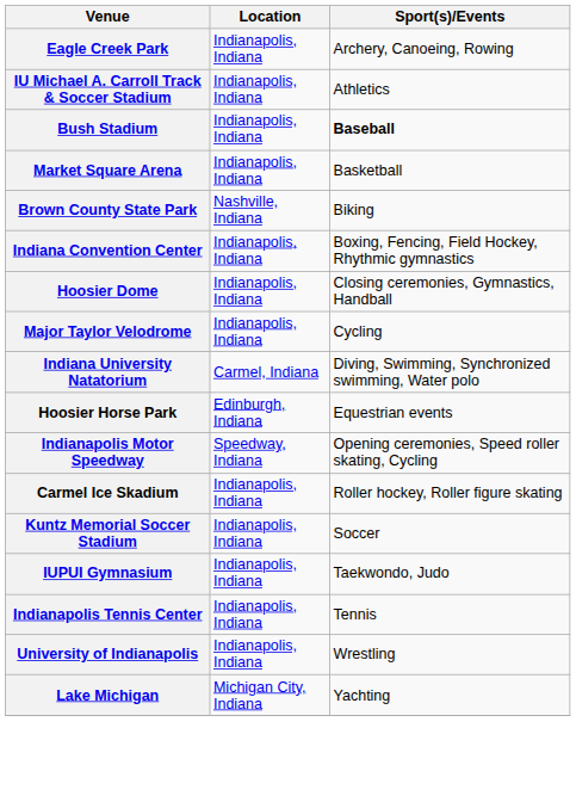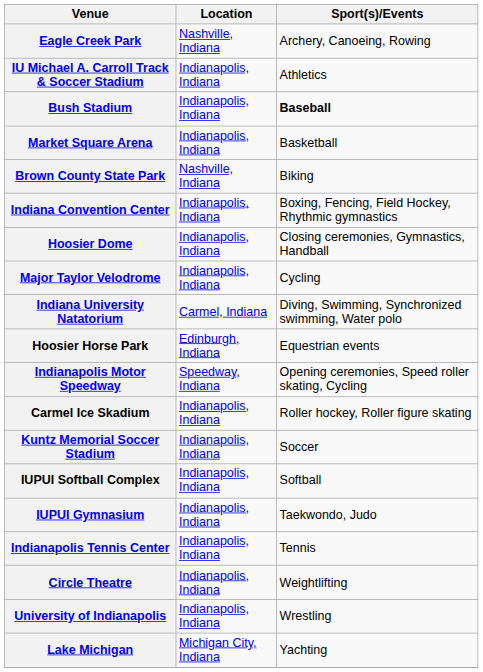 <table class="wikitable sortable plainrowheaders">
 <tr>
 <th scope="col">Venue</th>
 <th scope="col">Location</th>
 <th scope="col">Sport(s)/Events</th>
 </tr>
 <tr>
 <th scope="row"><a href='#'>Eagle Creek Park</a></th>
-<td><a href='#'>Indianapolis, Indiana</a></td>
+<td><a href='#'>Nashville, Indiana</a></td>
 <td>Archery, Canoeing, Rowing</td>
 </tr>
 <tr>
 <th scope="row"><a href='#'>IU Michael A. Carroll Track & Soccer Stadium</a></th>
 <td><a href='#'>Indianapolis, Indiana</a></td>
 <td>Athletics</td>
 </tr>
 <tr>
 <th scope="row"><a href='#'>Bush Stadium</a></th>
 <td><a href='#'>Indianapolis, Indiana</a></td>
 <td><strong>Baseball</strong></td>
 </tr>
 <tr>
 <th scope="row"><a href='#'>Market Square Arena</a></th>
 <td><a href='#'>Indianapolis, Indiana</a></td>
 <td>Basketball</td>
 </tr>
 <tr>
 <th scope="row"><a href='#'>Brown County State Park</a></th>
 <td><a href='#'>Nashville, Indiana</a></td>
 <td>Biking</td>
 </tr>
 <tr>
 <th scope="row"><a href='#'>Indiana Convention Center</a></th>
 <td><a href='#'>Indianapolis, Indiana</a></td>
 <td>Boxing, Fencing, Field Hockey, Rhythmic gymnastics</td>
 </tr>
 <tr>
 <th scope="row"><a href='#'>Hoosier Dome</a></th>
 <td><a href='#'>Indianapolis, Indiana</a></td>
 <td>Closing ceremonies, Gymnastics, Handball</td>
 </tr>
 <tr>
 <th scope="row"><a href='#'>Major Taylor Velodrome</a></th>
 <td><a href='#'>Indianapolis, Indiana</a></td>
 <td>Cycling</td>
 </tr>
 <tr>
 <th scope="row"><a href='#'>Indiana University Natatorium</a></th>
 <td><a href='#'>Carmel, Indiana</a></td>
 <td>Diving, Swimming, Synchronized swimming, Water polo</td>
 </tr>
 <tr>
 <th scope="row">Hoosier Horse Park</th>
 <td><a href='#'>Edinburgh, Indiana</a></td>
 <td>Equestrian events</td>
 </tr>
 <tr>
 <th scope="row"><a href='#'>Indianapolis Motor Speedway</a></th>
 <td><a href='#'>Speedway, Indiana</a></td>
 <td>Opening ceremonies, Speed roller skating, Cycling</td>
 </tr>
 <tr>
 <th scope="row">Carmel Ice Skadium</th>
 <td><a href='#'>Indianapolis, Indiana</a></td>
 <td>Roller hockey, Roller figure skating</td>
 </tr>
 <tr>
 <th scope="row"><a href='#'>Kuntz Memorial Soccer Stadium</a></th>
 <td><a href='#'>Indianapolis, Indiana</a></td>
 <td>Soccer</td>
 </tr>
 <tr>
+<th scope="row">IUPUI Softball Complex</th>
+<td><a href='#'>Indianapolis, Indiana</a></td>
+<td>Softball</td>
+</tr>
+<tr>
 <th scope="row"><a href='#'>IUPUI Gymnasium</a></th>
 <td><a href='#'>Indianapolis, Indiana</a></td>
 <td>Taekwondo, Judo</td>
 </tr>
 <tr>
 <th scope="row"><a href='#'>Indianapolis Tennis Center</a></th>
 <td><a href='#'>Indianapolis, Indiana</a></td>
 <td>Tennis</td>
+</tr>
+<tr>
+<th scope="row"><a href='#'>Circle Theatre</a></th>
+<td><a href='#'>Indianapolis, Indiana</a></td>
+<td>Weightlifting</td>
 </tr>
 <tr>
 <th scope="row"><a href='#'>University of Indianapolis</a></th>
 <td><a href='#'>Indianapolis, Indiana</a></td>
 <td>Wrestling</td>
 </tr>
 <tr>
 <th scope="row"><a href='#'>Lake Michigan</a></th>
 <td><a href='#'>Michigan City, Indiana</a></td>
 <td>Yachting</td>
 </tr>
 <tr>
 </tr>
 </table>
